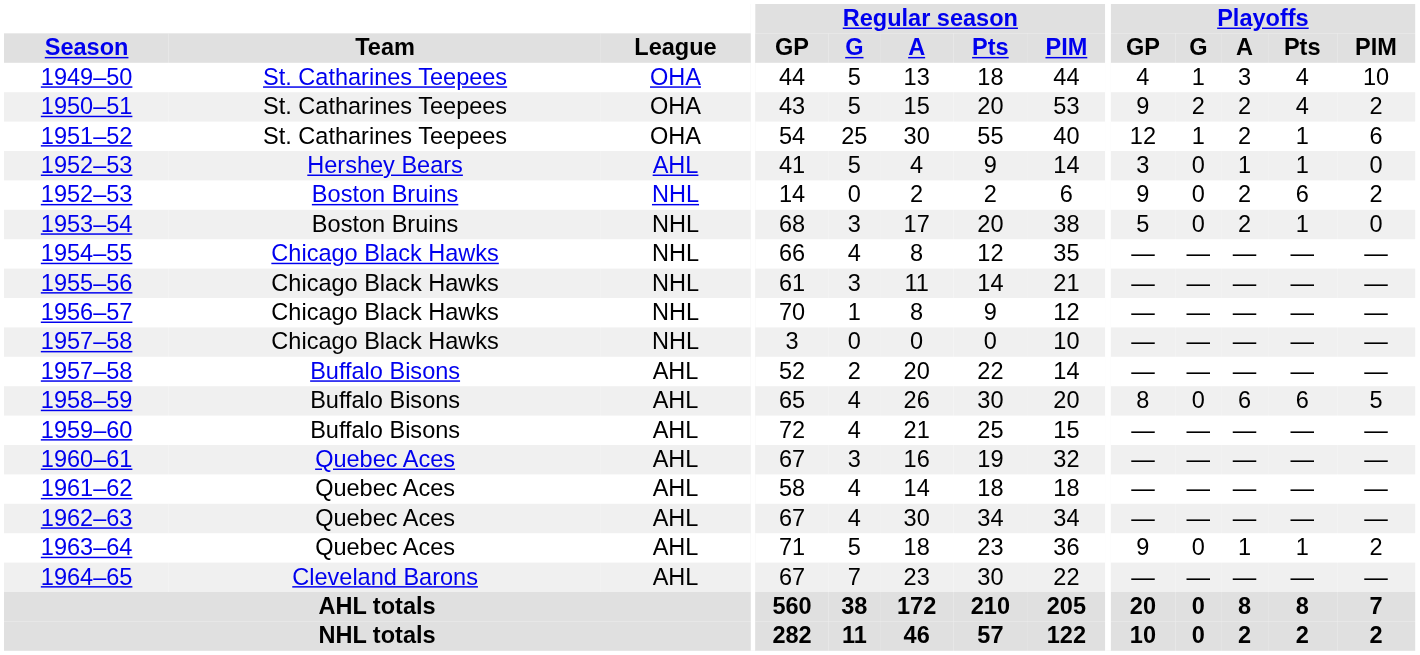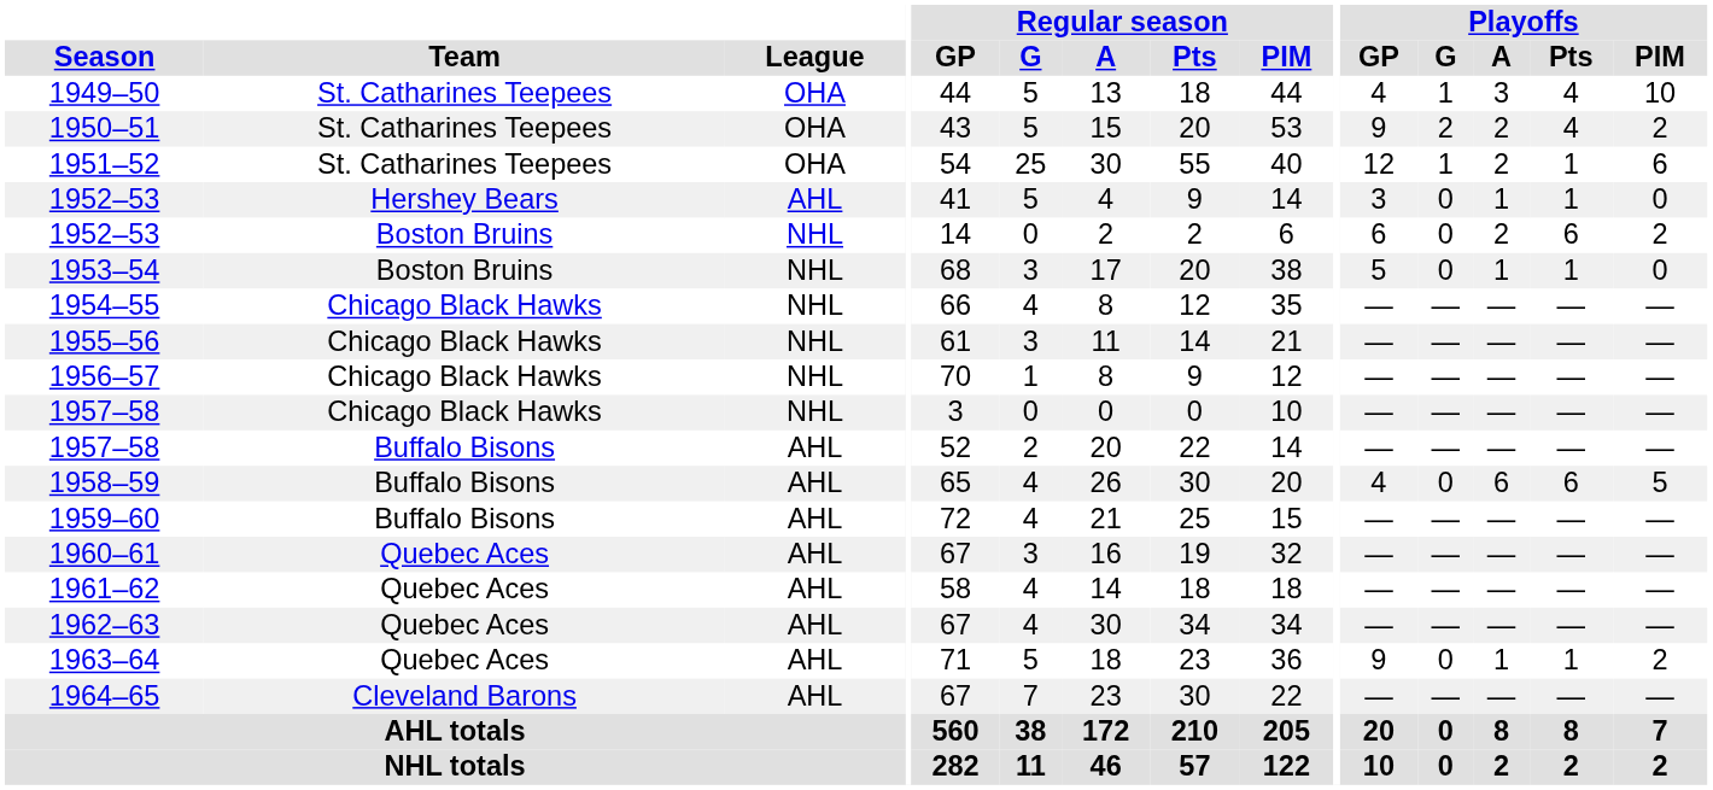 <table border="0" cellpadding="1" cellspacing="0" style="text-align:center; width:60em">
 <tr bgcolor="#e0e0e0">
 <th colspan="3" bgcolor="#ffffff"></th>
 <th rowspan="100" bgcolor="#ffffff"></th>
 <th colspan="5"><a href='#'>Regular season</a></th>
 <th rowspan="100" bgcolor="#ffffff"></th>
 <th colspan="5"><a href='#'>Playoffs</a></th>
 </tr>
 <tr bgcolor="#e0e0e0">
 <th><a href='#'>Season</a></th>
 <th>Team</th>
 <th>League</th>
 <th>GP</th>
 <th><a href='#'>G</a></th>
 <th><a href='#'>A</a></th>
 <th><a href='#'>Pts</a></th>
 <th><a href='#'>PIM</a></th>
 <th>GP</th>
 <th>G</th>
 <th>A</th>
 <th>Pts</th>
 <th>PIM</th>
 </tr>
 <tr>
 <td><a href='#'>1949–50</a></td>
 <td><a href='#'>St. Catharines Teepees</a></td>
 <td><a href='#'>OHA</a></td>
 <td>44</td>
 <td>5</td>
 <td>13</td>
 <td>18</td>
 <td>44</td>
 <td>4</td>
 <td>1</td>
 <td>3</td>
 <td>4</td>
 <td>10</td>
 </tr>
 <tr bgcolor="#f0f0f0">
 <td><a href='#'>1950–51</a></td>
 <td>St. Catharines Teepees</td>
 <td>OHA</td>
 <td>43</td>
 <td>5</td>
 <td>15</td>
 <td>20</td>
 <td>53</td>
 <td>9</td>
 <td>2</td>
 <td>2</td>
 <td>4</td>
 <td>2</td>
 </tr>
 <tr>
 <td><a href='#'>1951–52</a></td>
 <td>St. Catharines Teepees</td>
 <td>OHA</td>
 <td>54</td>
 <td>25</td>
 <td>30</td>
 <td>55</td>
 <td>40</td>
 <td>12</td>
 <td>1</td>
 <td>2</td>
 <td>1</td>
 <td>6</td>
 </tr>
 <tr bgcolor="#f0f0f0">
 <td><a href='#'>1952–53</a></td>
 <td><a href='#'>Hershey Bears</a></td>
 <td><a href='#'>AHL</a></td>
 <td>41</td>
 <td>5</td>
 <td>4</td>
 <td>9</td>
 <td>14</td>
 <td>3</td>
 <td>0</td>
 <td>1</td>
 <td>1</td>
 <td>0</td>
 </tr>
 <tr>
 <td><a href='#'>1952–53</a></td>
 <td><a href='#'>Boston Bruins</a></td>
 <td><a href='#'>NHL</a></td>
 <td>14</td>
 <td>0</td>
 <td>2</td>
 <td>2</td>
 <td>6</td>
-<td>9</td>
+<td>6</td>
 <td>0</td>
 <td>2</td>
 <td>6</td>
 <td>2</td>
 </tr>
 <tr bgcolor="#f0f0f0">
 <td><a href='#'>1953–54</a></td>
 <td>Boston Bruins</td>
 <td>NHL</td>
 <td>68</td>
 <td>3</td>
 <td>17</td>
 <td>20</td>
 <td>38</td>
 <td>5</td>
 <td>0</td>
-<td>2</td>
+<td>1</td>
 <td>1</td>
 <td>0</td>
 </tr>
 <tr>
 <td><a href='#'>1954–55</a></td>
 <td><a href='#'>Chicago Black Hawks</a></td>
 <td>NHL</td>
 <td>66</td>
 <td>4</td>
 <td>8</td>
 <td>12</td>
 <td>35</td>
 <td>—</td>
 <td>—</td>
 <td>—</td>
 <td>—</td>
 <td>—</td>
 </tr>
 <tr bgcolor="#f0f0f0">
 <td><a href='#'>1955–56</a></td>
 <td>Chicago Black Hawks</td>
 <td>NHL</td>
 <td>61</td>
 <td>3</td>
 <td>11</td>
 <td>14</td>
 <td>21</td>
 <td>—</td>
 <td>—</td>
 <td>—</td>
 <td>—</td>
 <td>—</td>
 </tr>
 <tr>
 <td><a href='#'>1956–57</a></td>
 <td>Chicago Black Hawks</td>
 <td>NHL</td>
 <td>70</td>
 <td>1</td>
 <td>8</td>
 <td>9</td>
 <td>12</td>
 <td>—</td>
 <td>—</td>
 <td>—</td>
 <td>—</td>
 <td>—</td>
 </tr>
 <tr bgcolor="#f0f0f0">
 <td><a href='#'>1957–58</a></td>
 <td>Chicago Black Hawks</td>
 <td>NHL</td>
 <td>3</td>
 <td>0</td>
 <td>0</td>
 <td>0</td>
 <td>10</td>
 <td>—</td>
 <td>—</td>
 <td>—</td>
 <td>—</td>
 <td>—</td>
 </tr>
 <tr>
 <td><a href='#'>1957–58</a></td>
 <td><a href='#'>Buffalo Bisons</a></td>
 <td>AHL</td>
 <td>52</td>
 <td>2</td>
 <td>20</td>
 <td>22</td>
 <td>14</td>
 <td>—</td>
 <td>—</td>
 <td>—</td>
 <td>—</td>
 <td>—</td>
 </tr>
 <tr bgcolor="#f0f0f0">
 <td><a href='#'>1958–59</a></td>
 <td>Buffalo Bisons</td>
 <td>AHL</td>
 <td>65</td>
 <td>4</td>
 <td>26</td>
 <td>30</td>
 <td>20</td>
-<td>8</td>
+<td>4</td>
 <td>0</td>
 <td>6</td>
 <td>6</td>
 <td>5</td>
 </tr>
 <tr>
 <td><a href='#'>1959–60</a></td>
 <td>Buffalo Bisons</td>
 <td>AHL</td>
 <td>72</td>
 <td>4</td>
 <td>21</td>
 <td>25</td>
 <td>15</td>
 <td>—</td>
 <td>—</td>
 <td>—</td>
 <td>—</td>
 <td>—</td>
 </tr>
 <tr bgcolor="#f0f0f0">
 <td><a href='#'>1960–61</a></td>
 <td><a href='#'>Quebec Aces</a></td>
 <td>AHL</td>
 <td>67</td>
 <td>3</td>
 <td>16</td>
 <td>19</td>
 <td>32</td>
 <td>—</td>
 <td>—</td>
 <td>—</td>
 <td>—</td>
 <td>—</td>
 </tr>
 <tr>
 <td><a href='#'>1961–62</a></td>
 <td>Quebec Aces</td>
 <td>AHL</td>
 <td>58</td>
 <td>4</td>
 <td>14</td>
 <td>18</td>
 <td>18</td>
 <td>—</td>
 <td>—</td>
 <td>—</td>
 <td>—</td>
 <td>—</td>
 </tr>
 <tr bgcolor="#f0f0f0">
 <td><a href='#'>1962–63</a></td>
 <td>Quebec Aces</td>
 <td>AHL</td>
 <td>67</td>
 <td>4</td>
 <td>30</td>
 <td>34</td>
 <td>34</td>
 <td>—</td>
 <td>—</td>
 <td>—</td>
 <td>—</td>
 <td>—</td>
 </tr>
 <tr>
 <td><a href='#'>1963–64</a></td>
 <td>Quebec Aces</td>
 <td>AHL</td>
 <td>71</td>
 <td>5</td>
 <td>18</td>
 <td>23</td>
 <td>36</td>
 <td>9</td>
 <td>0</td>
 <td>1</td>
 <td>1</td>
 <td>2</td>
 </tr>
 <tr bgcolor="#f0f0f0">
 <td><a href='#'>1964–65</a></td>
 <td><a href='#'>Cleveland Barons</a></td>
 <td>AHL</td>
 <td>67</td>
 <td>7</td>
 <td>23</td>
 <td>30</td>
 <td>22</td>
 <td>—</td>
 <td>—</td>
 <td>—</td>
 <td>—</td>
 <td>—</td>
 </tr>
 <tr bgcolor="#e0e0e0">
 <th colspan="3">AHL totals</th>
 <th>560</th>
 <th>38</th>
 <th>172</th>
 <th>210</th>
 <th>205</th>
 <th>20</th>
 <th>0</th>
 <th>8</th>
 <th>8</th>
 <th>7</th>
 </tr>
 <tr bgcolor="#e0e0e0">
 <th colspan="3">NHL totals</th>
 <th>282</th>
 <th>11</th>
 <th>46</th>
 <th>57</th>
 <th>122</th>
 <th>10</th>
 <th>0</th>
 <th>2</th>
 <th>2</th>
 <th>2</th>
 </tr>
 </table>
